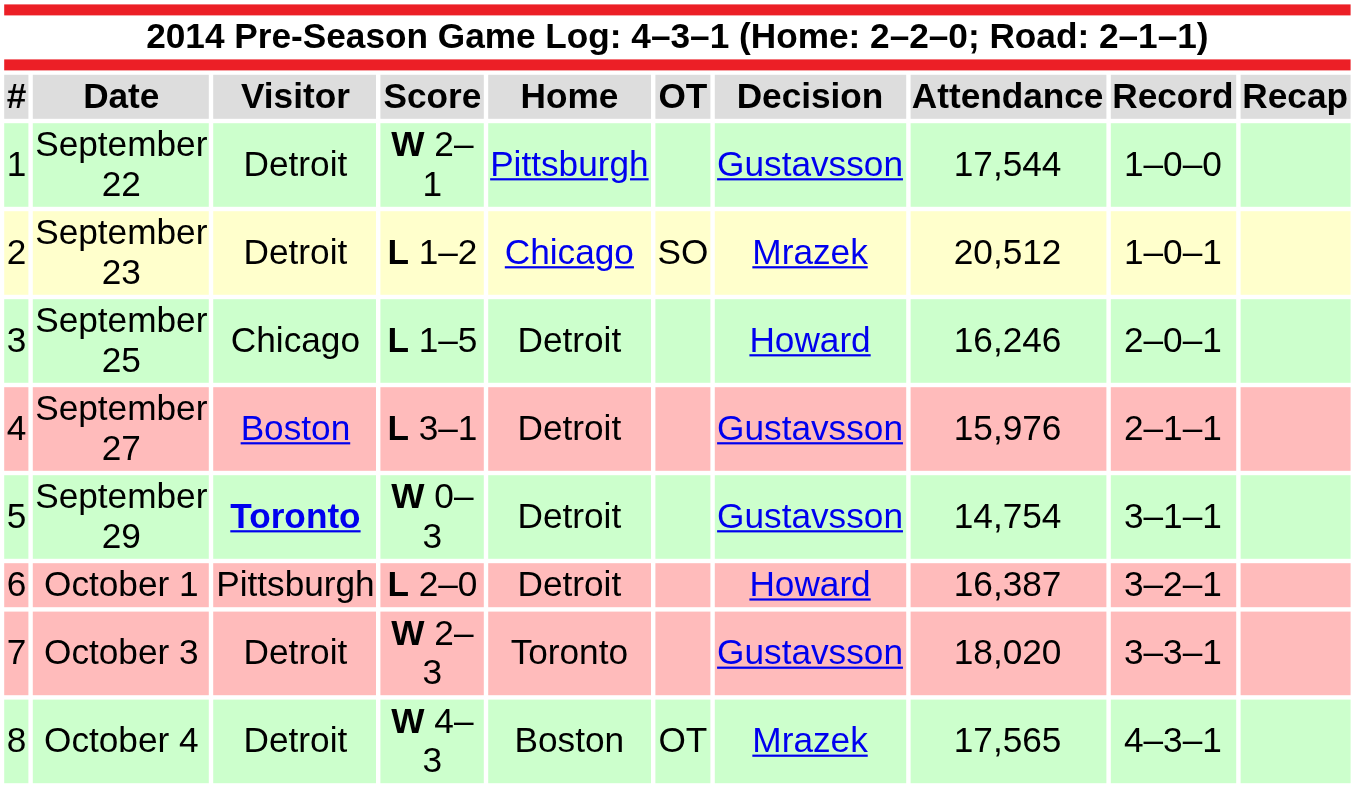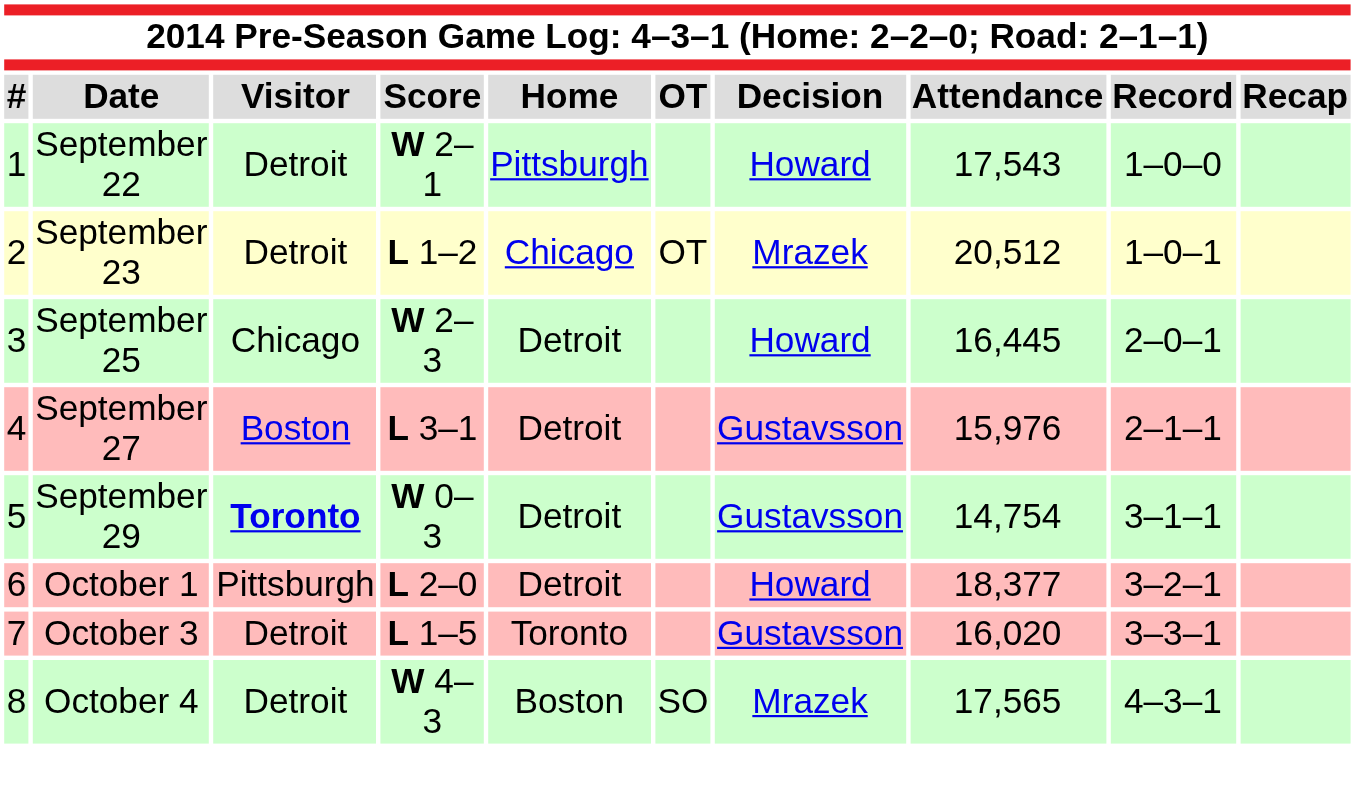 <table class="toccolours collapsible collapsed"  style="width:90%; clear:both; margin:1.5em auto; text-align:center;">
 <tr>
 <th colspan=10 style="background:#fff; border-top:#EC1F26 5px solid; border-bottom:#EC1F26 5px solid;">2014 Pre-Season Game Log: 4–3–1 (Home: 2–2–0; Road: 2–1–1)</th>
 </tr>
 <tr style="text-align:center; background:#ddd;">
 <th>#</th>
 <th>Date</th>
 <th>Visitor</th>
 <th>Score</th>
 <th>Home</th>
 <th>OT</th>
 <th>Decision</th>
 <th>Attendance</th>
 <th>Record</th>
 <th>Recap</th>
 </tr>
 <tr style="text-align:center; background:#cfc;">
 <td>1</td>
 <td>September 22</td>
 <td>Detroit</td>
 <td><strong>W</strong> 2–1</td>
 <td><a href='#'>Pittsburgh</a></td>
 <td></td>
-<td><a href='#'>Gustavsson</a></td>
-<td>17,544</td>
+<td><a href='#'>Howard</a></td>
+<td>17,543</td>
 <td>1–0–0</td>
 <td></td>
 </tr>
 <tr align="center" bgcolor="#ffc">
 <td>2</td>
 <td>September 23</td>
 <td>Detroit</td>
 <td><strong>L</strong> 1–2</td>
 <td><a href='#'>Chicago</a></td>
-<td>SO</td>
+<td>OT</td>
 <td><a href='#'>Mrazek</a></td>
 <td>20,512</td>
 <td>1–0–1</td>
 <td></td>
 </tr>
 <tr style="text-align:center; background:#cfc;">
 <td>3</td>
 <td>September 25</td>
 <td>Chicago</td>
-<td><strong>L</strong> 1–5</td>
+<td><strong>W</strong> 2–3</td>
 <td>Detroit</td>
 <td></td>
 <td><a href='#'>Howard</a></td>
-<td>16,246</td>
+<td>16,445</td>
 <td>2–0–1</td>
 <td></td>
 </tr>
 <tr align="center" bgcolor="#fbb">
 <td>4</td>
 <td>September 27</td>
 <td><a href='#'>Boston</a></td>
 <td><strong>L</strong> 3–1</td>
 <td>Detroit</td>
 <td></td>
 <td><a href='#'>Gustavsson</a></td>
 <td>15,976</td>
 <td>2–1–1</td>
 <td></td>
 </tr>
 <tr style="text-align:center; background:#cfc;">
 <td>5</td>
 <td>September 29</td>
 <td><strong><a href='#'>Toronto</a></strong></td>
 <td><strong>W</strong> 0–3</td>
 <td>Detroit</td>
 <td></td>
 <td><a href='#'>Gustavsson</a></td>
 <td>14,754</td>
 <td>3–1–1</td>
 <td></td>
 </tr>
 <tr align="center" bgcolor="#fbb">
 <td>6</td>
 <td>October 1</td>
 <td>Pittsburgh</td>
 <td><strong>L</strong> 2–0</td>
 <td>Detroit</td>
 <td></td>
 <td><a href='#'>Howard</a></td>
-<td>16,387</td>
+<td>18,377</td>
 <td>3–2–1</td>
 <td></td>
 </tr>
 <tr align="center" bgcolor="#fbb">
 <td>7</td>
 <td>October 3</td>
 <td>Detroit</td>
-<td><strong>W</strong> 2–3</td>
+<td><strong>L</strong> 1–5</td>
 <td>Toronto</td>
 <td></td>
 <td><a href='#'>Gustavsson</a></td>
-<td>18,020</td>
+<td>16,020</td>
 <td>3–3–1</td>
 <td></td>
 </tr>
 <tr style="text-align:center; background:#cfc;">
 <td>8</td>
 <td>October 4</td>
 <td>Detroit</td>
 <td><strong>W</strong> 4–3</td>
 <td>Boston</td>
-<td>OT</td>
+<td>SO</td>
 <td><a href='#'>Mrazek</a></td>
 <td>17,565</td>
 <td>4–3–1</td>
 <td></td>
 </tr>
 </table>
